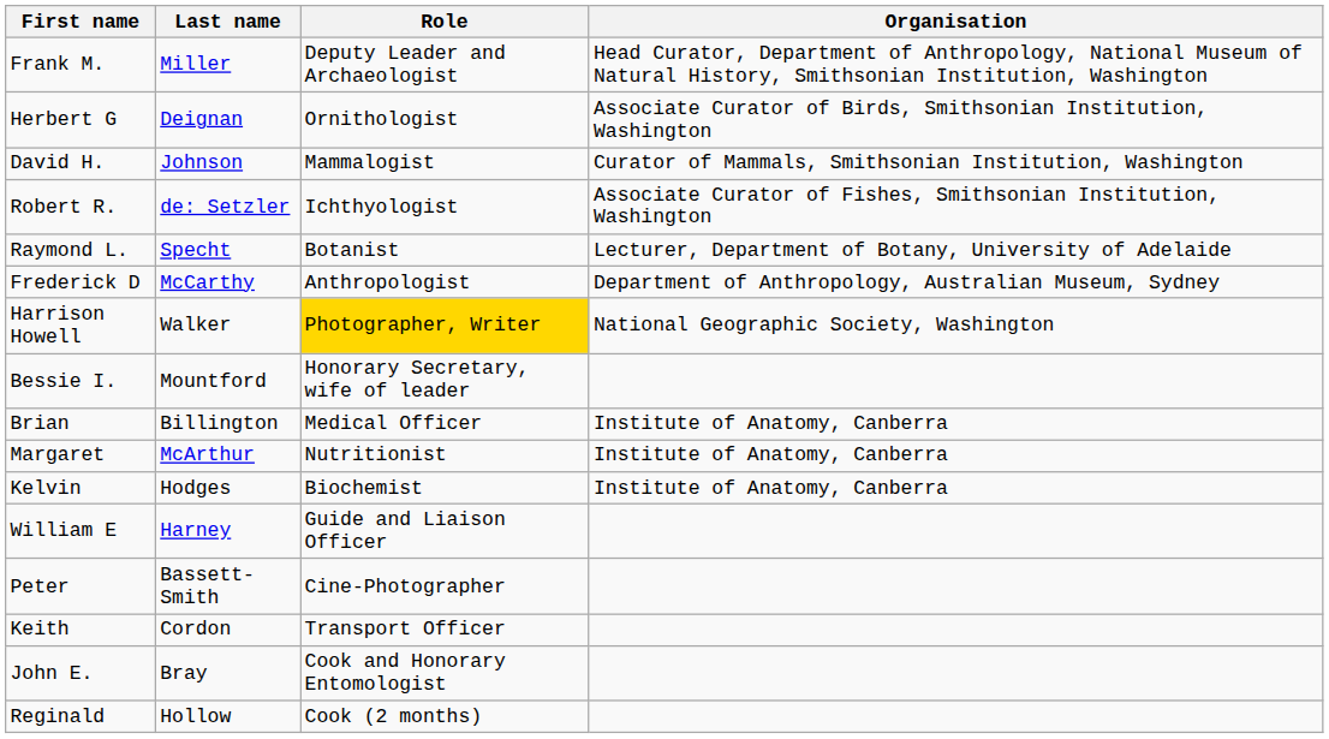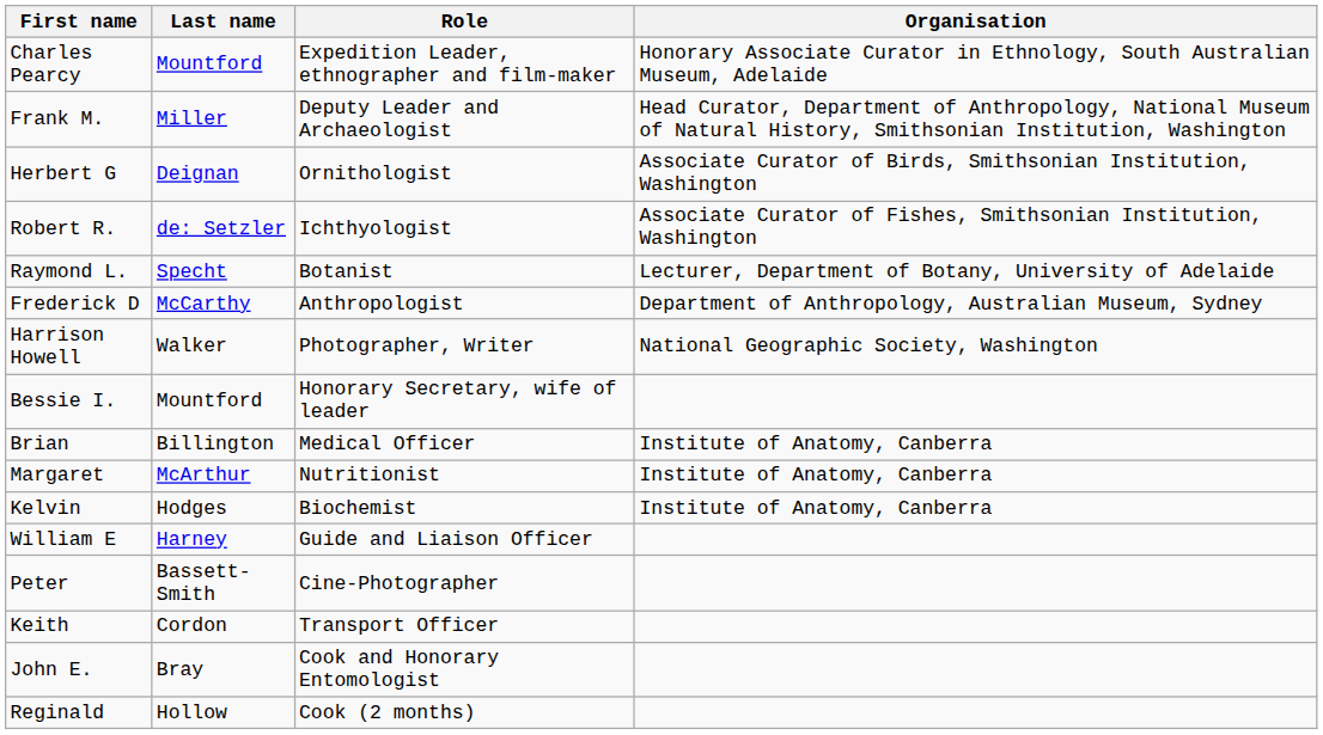 <table class="wikitable sortable">
 <tr>
 <th>First name</th>
 <th>Last name</th>
 <th>Role</th>
 <th>Organisation</th>
+</tr>
+<tr>
+<td>Charles Pearcy</td>
+<td><a href='#'>Mountford</a></td>
+<td>Expedition Leader, ethnographer and film-maker</td>
+<td>Honorary Associate Curator in Ethnology, South Australian Museum, Adelaide</td>
 </tr>
 <tr>
 <td>Frank M.</td>
 <td><a href='#'>Miller</a></td>
 <td>Deputy Leader and Archaeologist</td>
 <td>Head Curator, Department of Anthropology, National Museum of Natural History, Smithsonian Institution, Washington</td>
 </tr>
 <tr>
 <td>Herbert G</td>
 <td><a href='#'>Deignan</a></td>
 <td>Ornithologist</td>
 <td>Associate Curator of Birds, Smithsonian Institution, Washington</td>
-</tr>
-<tr>
-<td>David H.</td>
-<td><a href='#'>Johnson</a></td>
-<td>Mammalogist</td>
-<td>Curator of Mammals, Smithsonian Institution, Washington</td>
 </tr>
 <tr>
 <td>Robert R.</td>
 <td><a href='#'>de: Setzler</a></td>
 <td>Ichthyologist</td>
 <td>Associate Curator of Fishes, Smithsonian Institution, Washington</td>
 </tr>
 <tr>
 <td>Raymond L.</td>
 <td><a href='#'>Specht</a></td>
 <td>Botanist</td>
 <td>Lecturer, Department of Botany, University of Adelaide</td>
 </tr>
 <tr>
 <td>Frederick D</td>
 <td><a href='#'>McCarthy</a></td>
 <td>Anthropologist</td>
 <td>Department of Anthropology, Australian Museum, Sydney</td>
 </tr>
 <tr>
 <td>Harrison Howell</td>
 <td>Walker</td>
-<td style="background: gold;">Photographer, Writer</td>
+<td>Photographer, Writer</td>
 <td>National Geographic Society, Washington</td>
 </tr>
 <tr>
 <td>Bessie I.</td>
 <td>Mountford</td>
 <td>Honorary Secretary, wife of leader</td>
 <td></td>
 </tr>
 <tr>
 <td>Brian</td>
 <td>Billington</td>
 <td>Medical Officer</td>
 <td>Institute of Anatomy, Canberra</td>
 </tr>
 <tr>
 <td>Margaret</td>
 <td><a href='#'>McArthur</a></td>
 <td>Nutritionist</td>
 <td>Institute of Anatomy, Canberra</td>
 </tr>
 <tr>
 <td>Kelvin</td>
 <td>Hodges</td>
 <td>Biochemist</td>
 <td>Institute of Anatomy, Canberra</td>
 </tr>
 <tr>
 <td>William E</td>
 <td><a href='#'>Harney</a></td>
 <td>Guide and Liaison Officer</td>
 <td></td>
 </tr>
 <tr>
 <td>Peter</td>
 <td>Bassett-Smith</td>
 <td>Cine-Photographer</td>
 <td></td>
 </tr>
 <tr>
 <td>Keith</td>
 <td>Cordon</td>
 <td>Transport Officer</td>
 <td></td>
 </tr>
 <tr>
 <td>John E.</td>
 <td>Bray</td>
 <td>Cook and Honorary Entomologist</td>
 <td></td>
 </tr>
 <tr>
 <td>Reginald</td>
 <td>Hollow</td>
 <td>Cook (2 months)</td>
 <td></td>
 </tr>
 </table>
